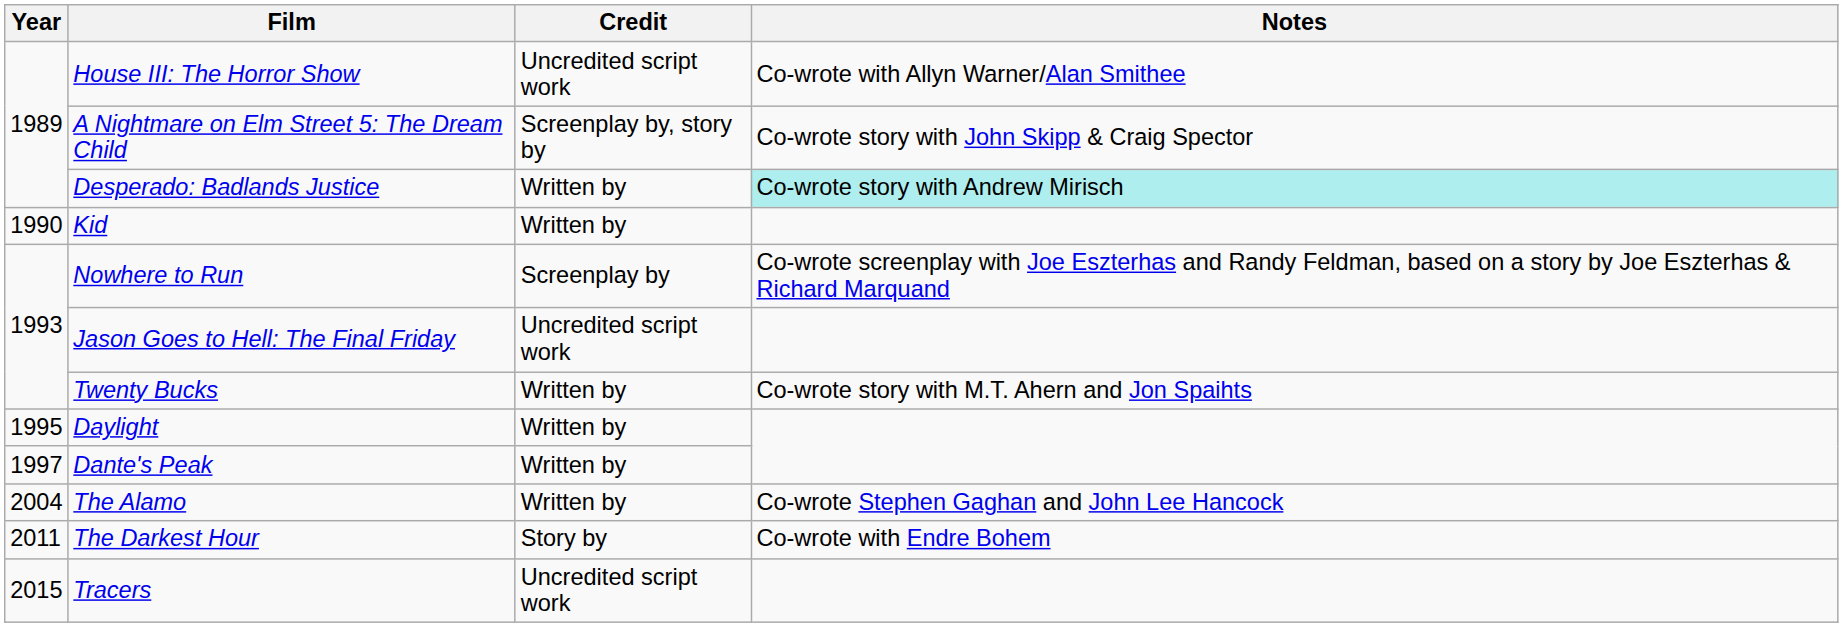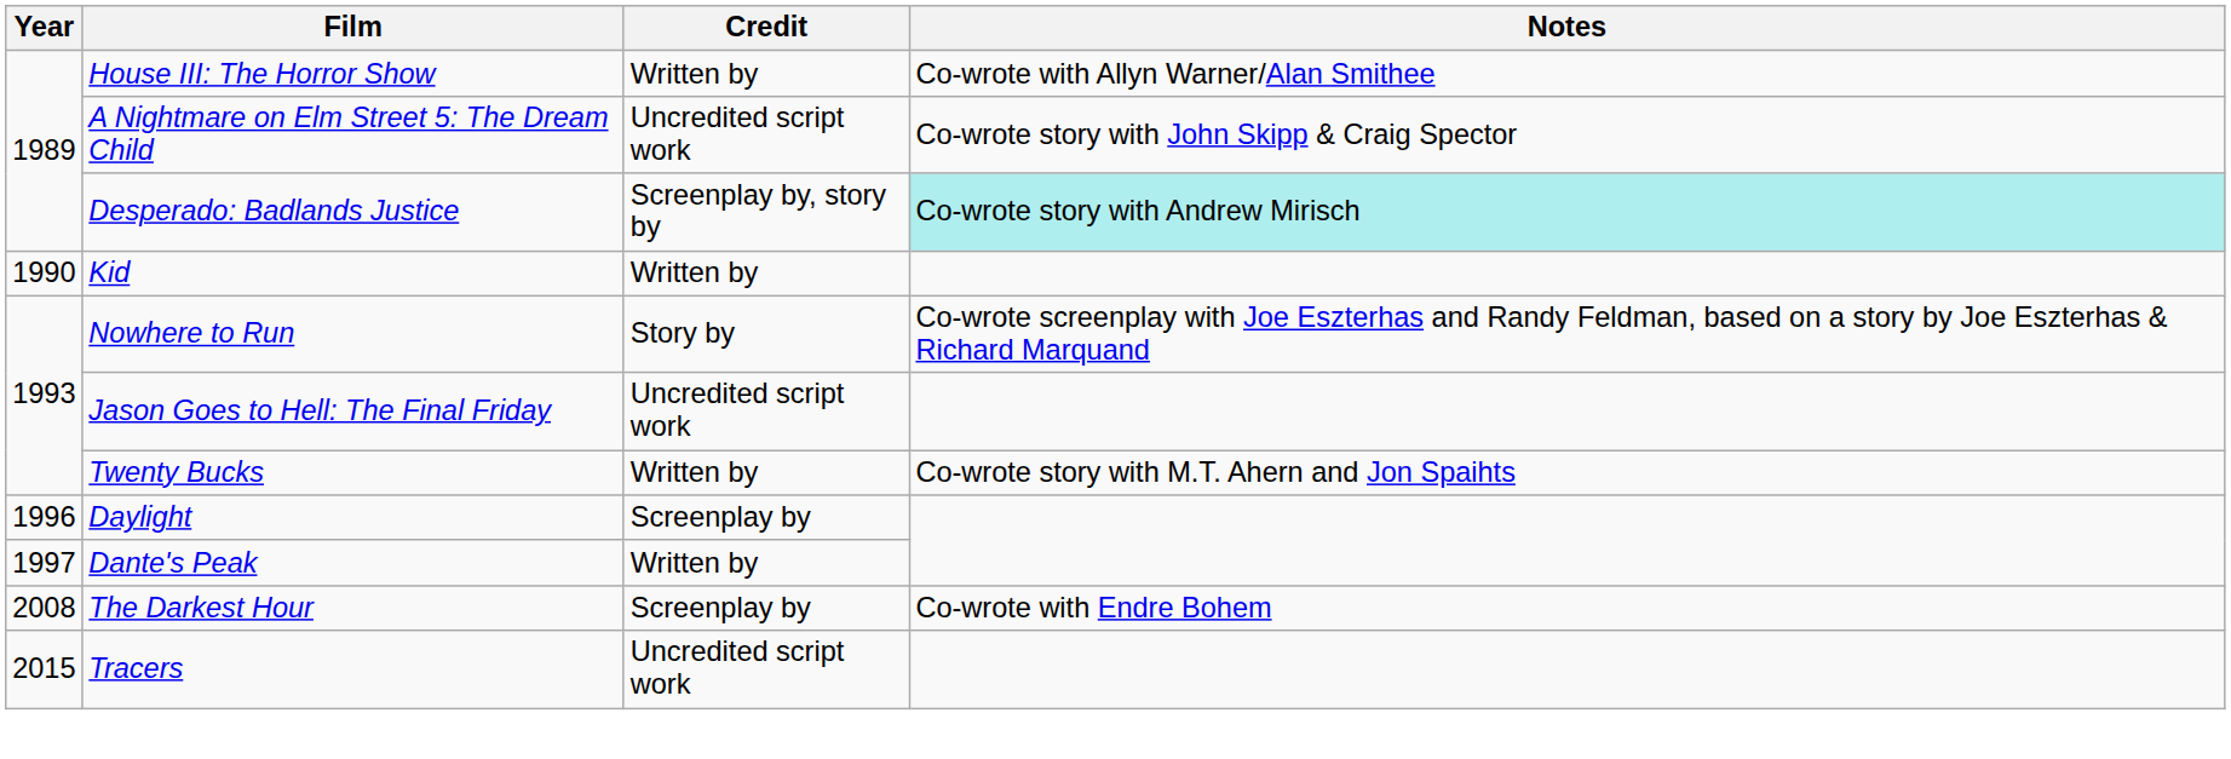 <table class="wikitable">
 <tr>
 <th>Year</th>
 <th>Film</th>
 <th>Credit</th>
 <th>Notes</th>
 </tr>
 <tr>
 <td rowspan="3">1989</td>
 <td><em><a href='#'>House III: The Horror Show</a></em></td>
-<td>Uncredited script work</td>
+<td>Written by</td>
 <td>Co-wrote with Allyn Warner/<a href='#'>Alan Smithee</a></td>
 </tr>
 <tr>
 <td><em><a href='#'>A Nightmare on Elm Street 5: The Dream Child</a></em></td>
-<td>Screenplay by, story by</td>
+<td>Uncredited script work</td>
 <td>Co-wrote story with <a href='#'>John Skipp</a> & Craig Spector</td>
 </tr>
 <tr>
 <td><em><a href='#'>Desperado: Badlands Justice</a></em></td>
-<td>Written by</td>
+<td>Screenplay by, story by</td>
 <td style="background: paleturquoise;">Co-wrote story with Andrew Mirisch</td>
 </tr>
 <tr>
 <td>1990</td>
 <td><em><a href='#'>Kid</a></em></td>
 <td>Written by</td>
 </tr>
 <tr>
 <td rowspan="3">1993</td>
 <td><em><a href='#'>Nowhere to Run</a></em></td>
-<td>Screenplay by</td>
+<td>Story by</td>
 <td>Co-wrote screenplay with <a href='#'>Joe Eszterhas</a> and Randy Feldman, based on a story by Joe Eszterhas & <a href='#'>Richard Marquand</a></td>
 </tr>
 <tr>
 <td><em><a href='#'>Jason Goes to Hell: The Final Friday</a></em></td>
 <td>Uncredited script work</td>
 </tr>
 <tr>
 <td><em><a href='#'>Twenty Bucks</a></em></td>
 <td>Written by</td>
 <td>Co-wrote story with M.T. Ahern and <a href='#'>Jon Spaihts</a></td>
 </tr>
 <tr>
-<td>1995</td>
+<td>1996</td>
 <td><em><a href='#'>Daylight</a></em></td>
-<td>Written by</td>
+<td>Screenplay by</td>
 </tr>
 <tr>
 <td>1997</td>
 <td><em><a href='#'>Dante's Peak</a></em></td>
 <td>Written by</td>
 </tr>
 <tr>
-<td>2004</td>
-<td><em><a href='#'>The Alamo</a></em></td>
-<td>Written by</td>
-<td>Co-wrote <a href='#'>Stephen Gaghan</a> and <a href='#'>John Lee Hancock</a></td>
-</tr>
-<tr>
-<td>2011</td>
+<td>2008</td>
 <td><em><a href='#'>The Darkest Hour</a></em></td>
-<td>Story by</td>
+<td>Screenplay by</td>
 <td>Co-wrote with <a href='#'>Endre Bohem</a></td>
 </tr>
 <tr>
 <td>2015</td>
 <td><em><a href='#'>Tracers</a></em></td>
 <td>Uncredited script work</td>
 </tr>
 </table>
